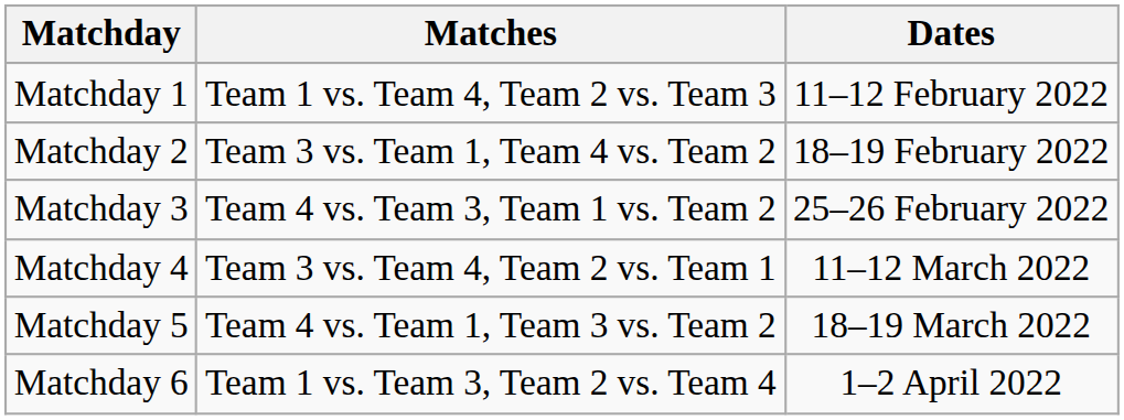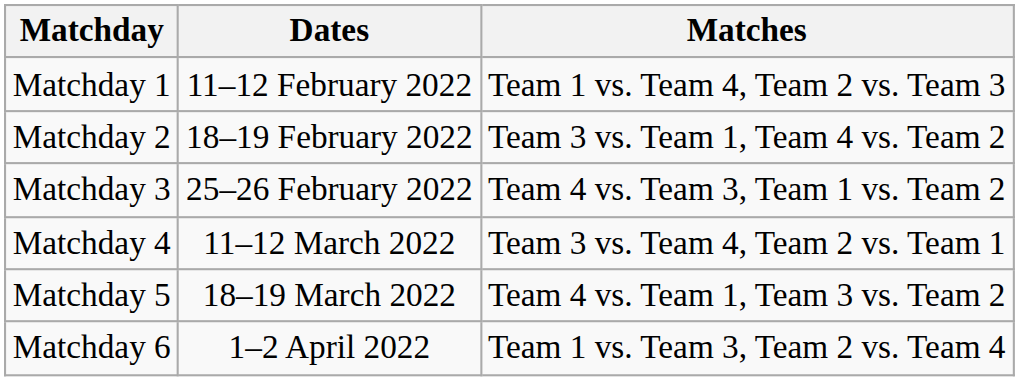 <table class="wikitable" style="text-align:center">
 <tr>
 <th>Matchday</th>
+<th>Dates</th>
 <th>Matches</th>
-<th>Dates</th>
 </tr>
 <tr>
 <td>Matchday 1</td>
+<td>11–12 February 2022</td>
 <td>Team 1 vs. Team 4, Team 2 vs. Team 3</td>
-<td>11–12 February 2022</td>
 </tr>
 <tr>
 <td>Matchday 2</td>
+<td>18–19 February 2022</td>
 <td>Team 3 vs. Team 1, Team 4 vs. Team 2</td>
-<td>18–19 February 2022</td>
 </tr>
 <tr>
 <td>Matchday 3</td>
+<td>25–26 February 2022</td>
 <td>Team 4 vs. Team 3, Team 1 vs. Team 2</td>
-<td>25–26 February 2022</td>
 </tr>
 <tr>
 <td>Matchday 4</td>
+<td>11–12 March 2022</td>
 <td>Team 3 vs. Team 4, Team 2 vs. Team 1</td>
-<td>11–12 March 2022</td>
 </tr>
 <tr>
 <td>Matchday 5</td>
+<td>18–19 March 2022</td>
 <td>Team 4 vs. Team 1, Team 3 vs. Team 2</td>
-<td>18–19 March 2022</td>
 </tr>
 <tr>
 <td>Matchday 6</td>
+<td>1–2 April 2022</td>
 <td>Team 1 vs. Team 3, Team 2 vs. Team 4</td>
-<td>1–2 April 2022</td>
 </tr>
 </table>
